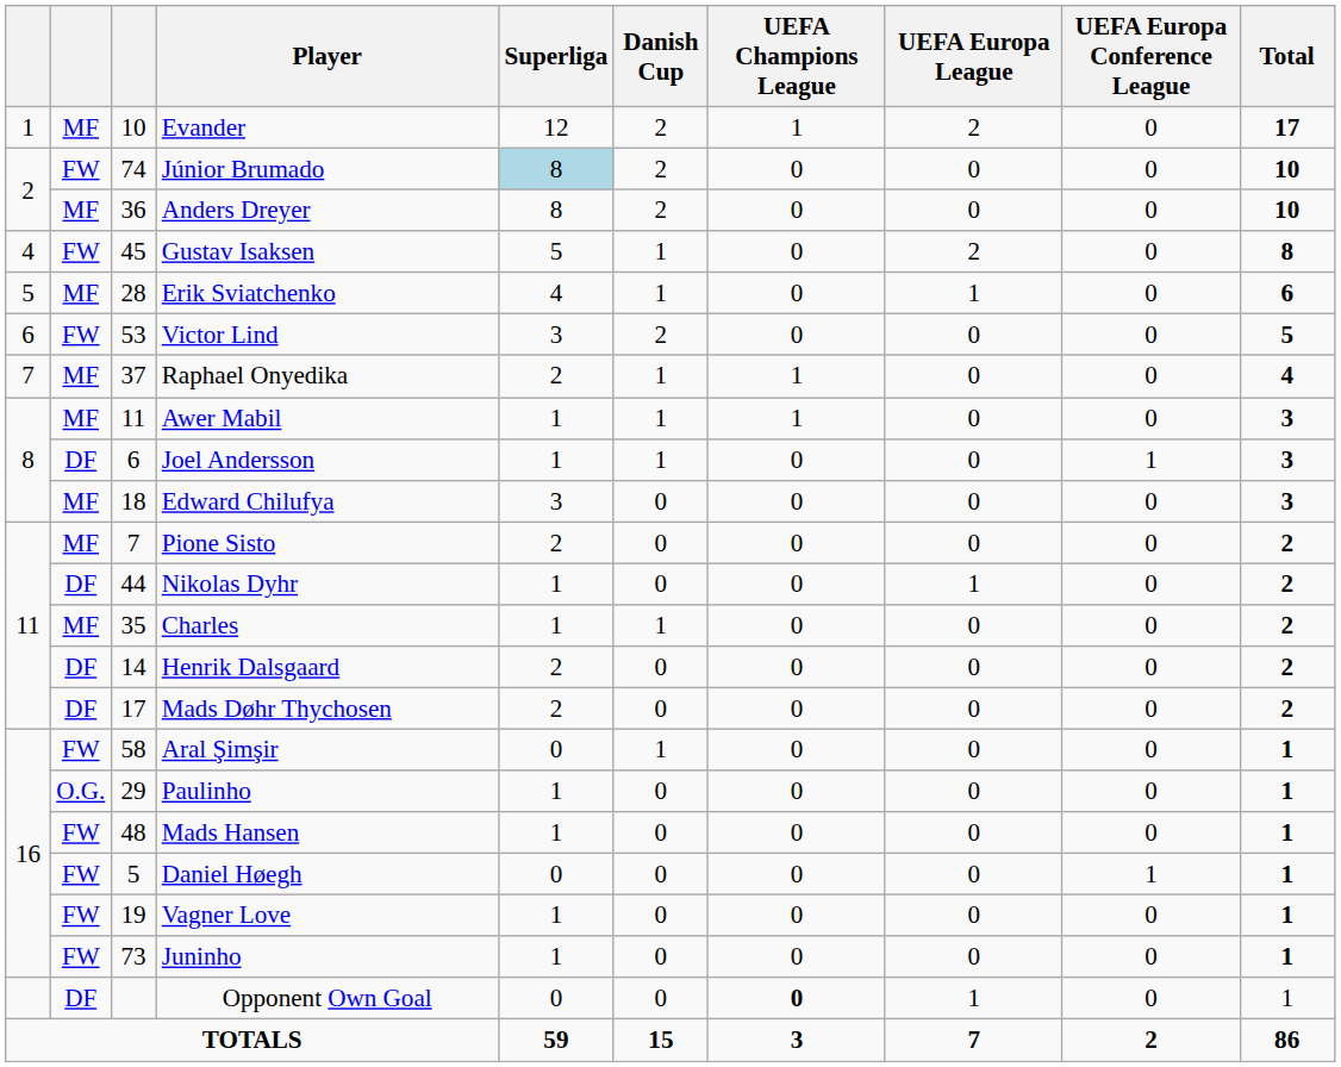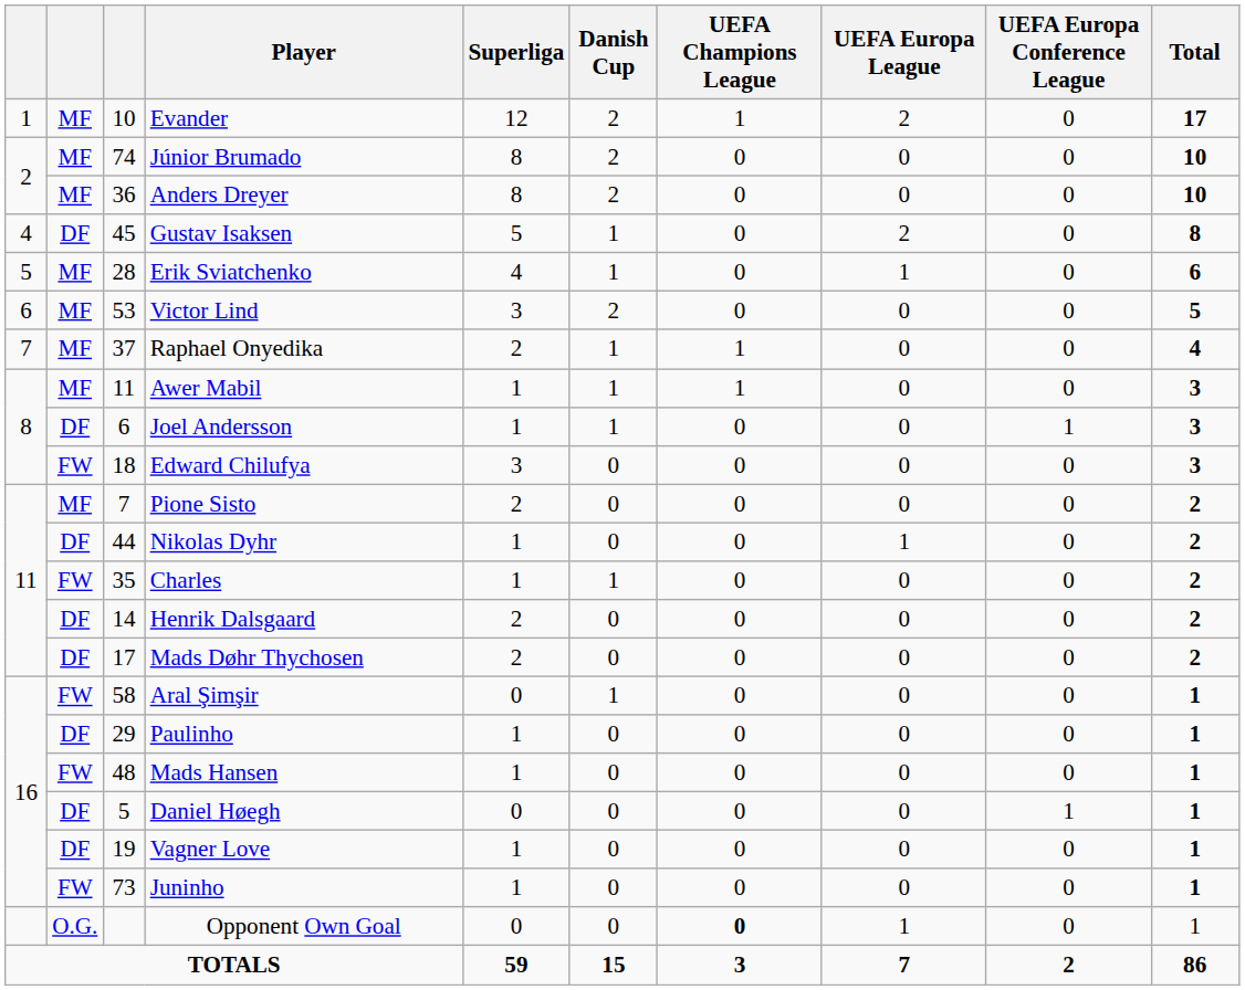 <table class="wikitable sortable" style="font-size: 95%; text-align: center;">
 <tr>
 <th width=20></th>
 <th width=20></th>
 <th width=20></th>
 <th width=200>Player</th>
 <th width=50>Superliga</th>
 <th width=50>Danish Cup</th>
 <th width=100>UEFA Champions League</th>
 <th width=100>UEFA Europa League</th>
 <th width=100>UEFA Europa Conference League</th>
 <th width=50>Total</th>
 </tr>
 <tr>
 <td rowspan=1>1</td>
 <td><a href='#'>MF</a></td>
 <td>10</td>
 <td align=left> <a href='#'>Evander</a></td>
 <td>12</td>
 <td>2</td>
 <td>1</td>
 <td>2</td>
 <td>0</td>
 <td><strong>17</strong></td>
 </tr>
 <tr>
 <td rowspan=2>2</td>
-<td><a href='#'>FW</a></td>
+<td><a href='#'>MF</a></td>
 <td>74</td>
 <td align=left> <a href='#'>Júnior Brumado</a></td>
-<td style="background: lightblue;">8</td>
+<td>8</td>
 <td>2</td>
 <td>0</td>
 <td>0</td>
 <td>0</td>
 <td><strong>10</strong></td>
 </tr>
 <tr>
 <td><a href='#'>MF</a></td>
 <td>36</td>
 <td align=left> <a href='#'>Anders Dreyer</a></td>
 <td>8</td>
 <td>2</td>
 <td>0</td>
 <td>0</td>
 <td>0</td>
 <td><strong>10</strong></td>
 </tr>
 <tr>
 <td rowspan=1>4</td>
-<td><a href='#'>FW</a></td>
+<td><a href='#'>DF</a></td>
 <td>45</td>
 <td align=left> <a href='#'>Gustav Isaksen</a></td>
 <td>5</td>
 <td>1</td>
 <td>0</td>
 <td>2</td>
 <td>0</td>
 <td><strong>8</strong></td>
 </tr>
 <tr>
 <td rowspan=1>5</td>
 <td><a href='#'>MF</a></td>
 <td>28</td>
 <td align=left> <a href='#'>Erik Sviatchenko</a></td>
 <td>4</td>
 <td>1</td>
 <td>0</td>
 <td>1</td>
 <td>0</td>
 <td><strong>6</strong></td>
 </tr>
 <tr>
 <td rowspan=1>6</td>
-<td><a href='#'>FW</a></td>
+<td><a href='#'>MF</a></td>
 <td>53</td>
 <td align=left> <a href='#'>Victor Lind</a></td>
 <td>3</td>
 <td>2</td>
 <td>0</td>
 <td>0</td>
 <td>0</td>
 <td><strong>5</strong></td>
 </tr>
 <tr>
 <td rowspan=1>7</td>
 <td><a href='#'>MF</a></td>
 <td>37</td>
 <td align=left> Raphael Onyedika</td>
 <td>2</td>
 <td>1</td>
 <td>1</td>
 <td>0</td>
 <td>0</td>
 <td><strong>4</strong></td>
 </tr>
 <tr>
 <td rowspan=3>8</td>
 <td><a href='#'>MF</a></td>
 <td>11</td>
 <td align=left> <a href='#'>Awer Mabil</a></td>
 <td>1</td>
 <td>1</td>
 <td>1</td>
 <td>0</td>
 <td>0</td>
 <td><strong>3</strong></td>
 </tr>
 <tr>
 <td><a href='#'>DF</a></td>
 <td>6</td>
 <td align=left> <a href='#'>Joel Andersson</a></td>
 <td>1</td>
 <td>1</td>
 <td>0</td>
 <td>0</td>
 <td>1</td>
 <td><strong>3</strong></td>
 </tr>
 <tr>
-<td><a href='#'>MF</a></td>
+<td><a href='#'>FW</a></td>
 <td>18</td>
 <td align=left> <a href='#'>Edward Chilufya</a></td>
 <td>3</td>
 <td>0</td>
 <td>0</td>
 <td>0</td>
 <td>0</td>
 <td><strong>3</strong></td>
 </tr>
 <tr>
 <td rowspan=5>11</td>
 <td><a href='#'>MF</a></td>
 <td>7</td>
 <td align=left> <a href='#'>Pione Sisto</a></td>
 <td>2</td>
 <td>0</td>
 <td>0</td>
 <td>0</td>
 <td>0</td>
 <td><strong>2</strong></td>
 </tr>
 <tr>
 <td><a href='#'>DF</a></td>
 <td>44</td>
 <td align=left> <a href='#'>Nikolas Dyhr</a></td>
 <td>1</td>
 <td>0</td>
 <td>0</td>
 <td>1</td>
 <td>0</td>
 <td><strong>2</strong></td>
 </tr>
 <tr>
-<td><a href='#'>MF</a></td>
+<td><a href='#'>FW</a></td>
 <td>35</td>
 <td align=left> <a href='#'>Charles</a></td>
 <td>1</td>
 <td>1</td>
 <td>0</td>
 <td>0</td>
 <td>0</td>
 <td><strong>2</strong></td>
 </tr>
 <tr>
 <td><a href='#'>DF</a></td>
 <td>14</td>
 <td align=left> <a href='#'>Henrik Dalsgaard</a></td>
 <td>2</td>
 <td>0</td>
 <td>0</td>
 <td>0</td>
 <td>0</td>
 <td><strong>2</strong></td>
 </tr>
 <tr>
 <td><a href='#'>DF</a></td>
 <td>17</td>
 <td align=left> <a href='#'>Mads Døhr Thychosen</a></td>
 <td>2</td>
 <td>0</td>
 <td>0</td>
 <td>0</td>
 <td>0</td>
 <td><strong>2</strong></td>
 </tr>
 <tr>
 <td rowspan=6>16</td>
 <td><a href='#'>FW</a></td>
 <td>58</td>
 <td align=left>  <a href='#'>Aral Şimşir</a></td>
 <td>0</td>
 <td>1</td>
 <td>0</td>
 <td>0</td>
 <td>0</td>
 <td><strong>1</strong></td>
 </tr>
 <tr>
-<td><a href='#'>O.G.</a></td>
+<td><a href='#'>DF</a></td>
 <td>29</td>
 <td align=left> <a href='#'>Paulinho</a></td>
 <td>1</td>
 <td>0</td>
 <td>0</td>
 <td>0</td>
 <td>0</td>
 <td><strong>1</strong></td>
 </tr>
 <tr>
 <td><a href='#'>FW</a></td>
 <td>48</td>
 <td align=left> <a href='#'>Mads Hansen</a></td>
 <td>1</td>
 <td>0</td>
 <td>0</td>
 <td>0</td>
 <td>0</td>
 <td><strong>1</strong></td>
 </tr>
 <tr>
-<td><a href='#'>FW</a></td>
+<td><a href='#'>DF</a></td>
 <td>5</td>
 <td align=left> <a href='#'>Daniel Høegh</a></td>
 <td>0</td>
 <td>0</td>
 <td>0</td>
 <td>0</td>
 <td>1</td>
 <td><strong>1</strong></td>
 </tr>
 <tr>
-<td><a href='#'>FW</a></td>
+<td><a href='#'>DF</a></td>
 <td>19</td>
 <td align=left> <a href='#'>Vagner Love</a></td>
 <td>1</td>
 <td>0</td>
 <td>0</td>
 <td>0</td>
 <td>0</td>
 <td><strong>1</strong></td>
 </tr>
 <tr>
 <td><a href='#'>FW</a></td>
 <td>73</td>
 <td align=left> <a href='#'>Juninho</a></td>
 <td>1</td>
 <td>0</td>
 <td>0</td>
 <td>0</td>
 <td>0</td>
 <td><strong>1</strong></td>
 </tr>
 <tr>
 <td rowspan=1></td>
-<td><a href='#'>DF</a></td>
+<td><a href='#'>O.G.</a></td>
 <td></td>
 <td>Opponent <a href='#'>Own Goal</a></td>
 <td>0</td>
 <td>0</td>
 <td><strong>0</strong></td>
 <td>1</td>
 <td>0</td>
 <td>1</td>
 </tr>
 <tr>
 <td colspan="4"><strong>TOTALS</strong></td>
 <td><strong>59</strong></td>
 <td><strong>15</strong></td>
 <td><strong>3</strong></td>
 <td><strong>7</strong></td>
 <td><strong>2</strong></td>
 <td><strong>86</strong></td>
 </tr>
 </table>
